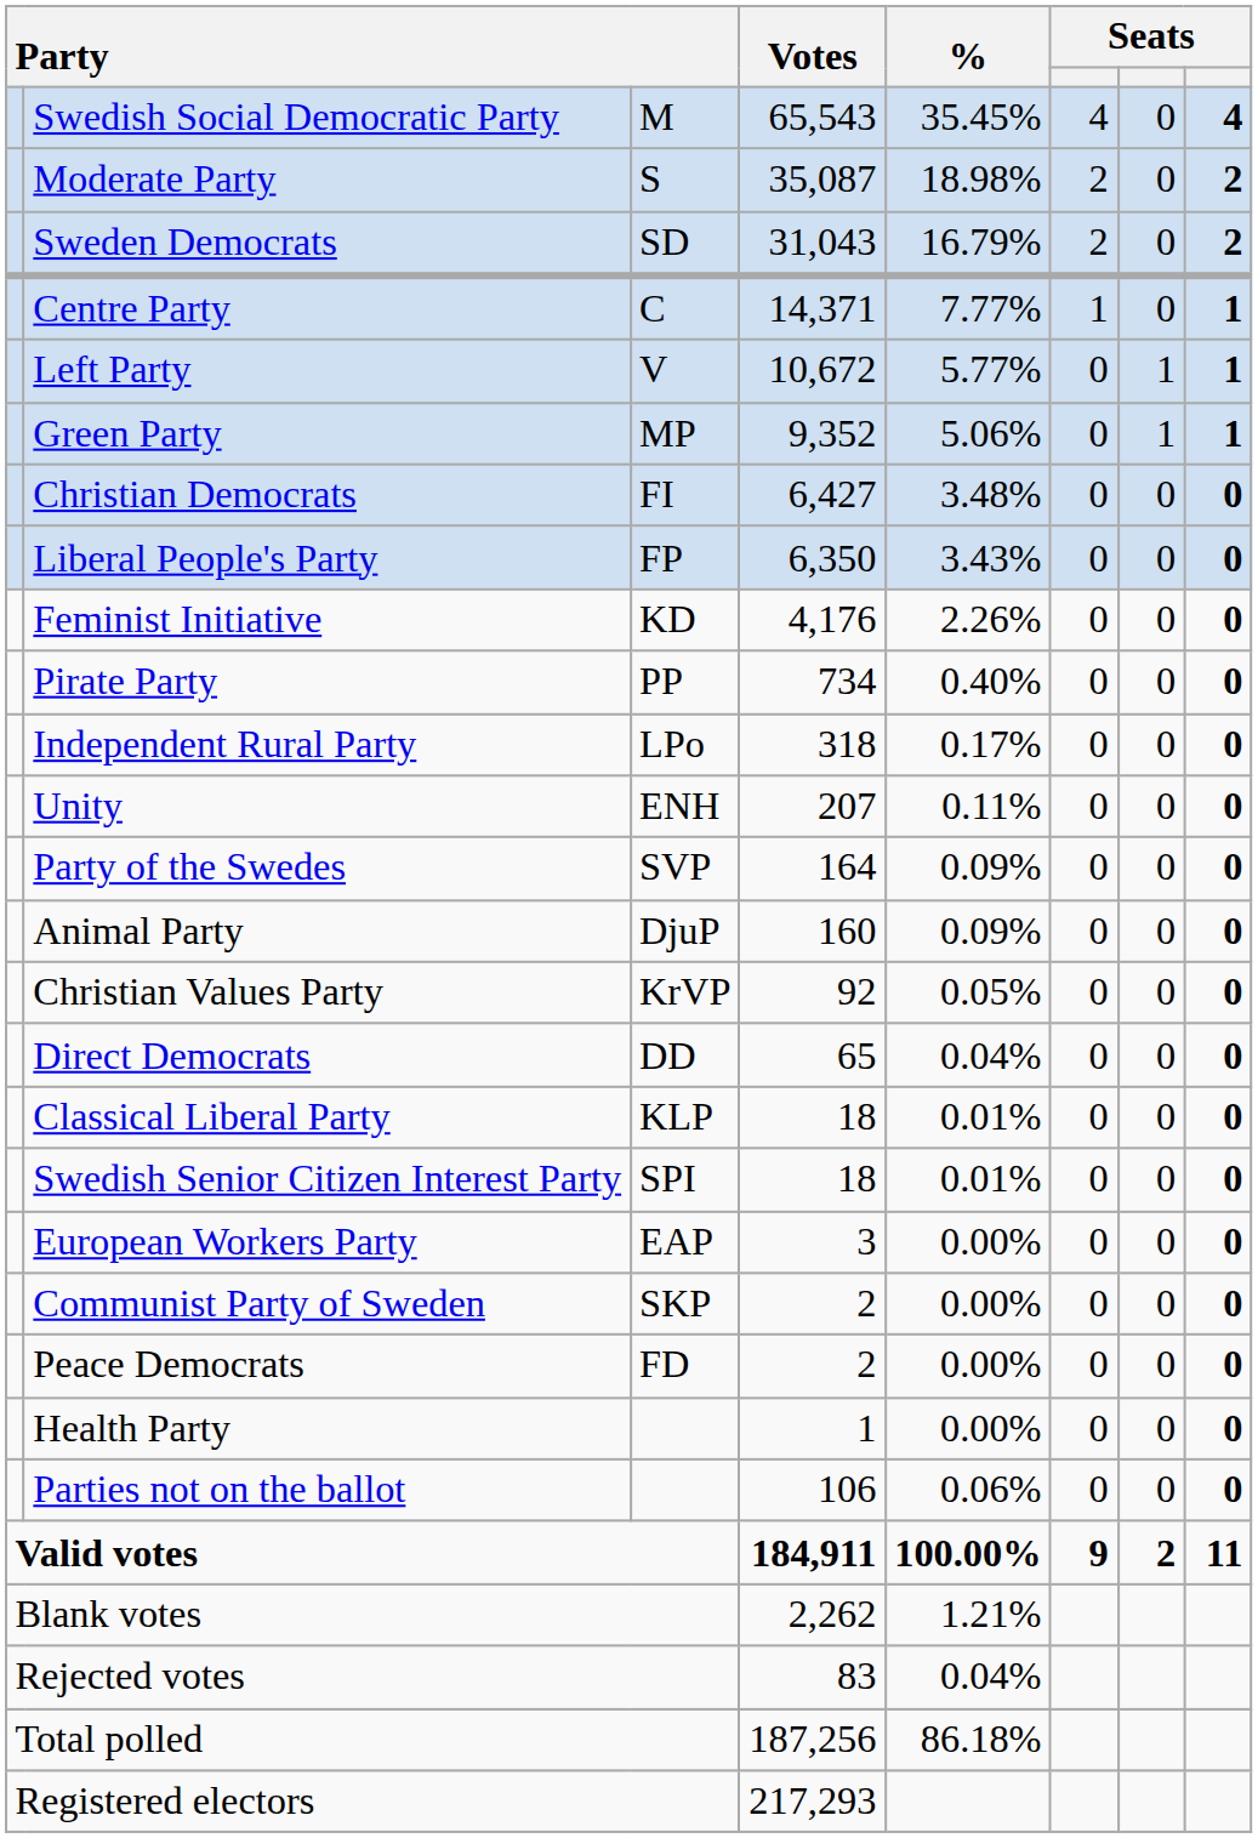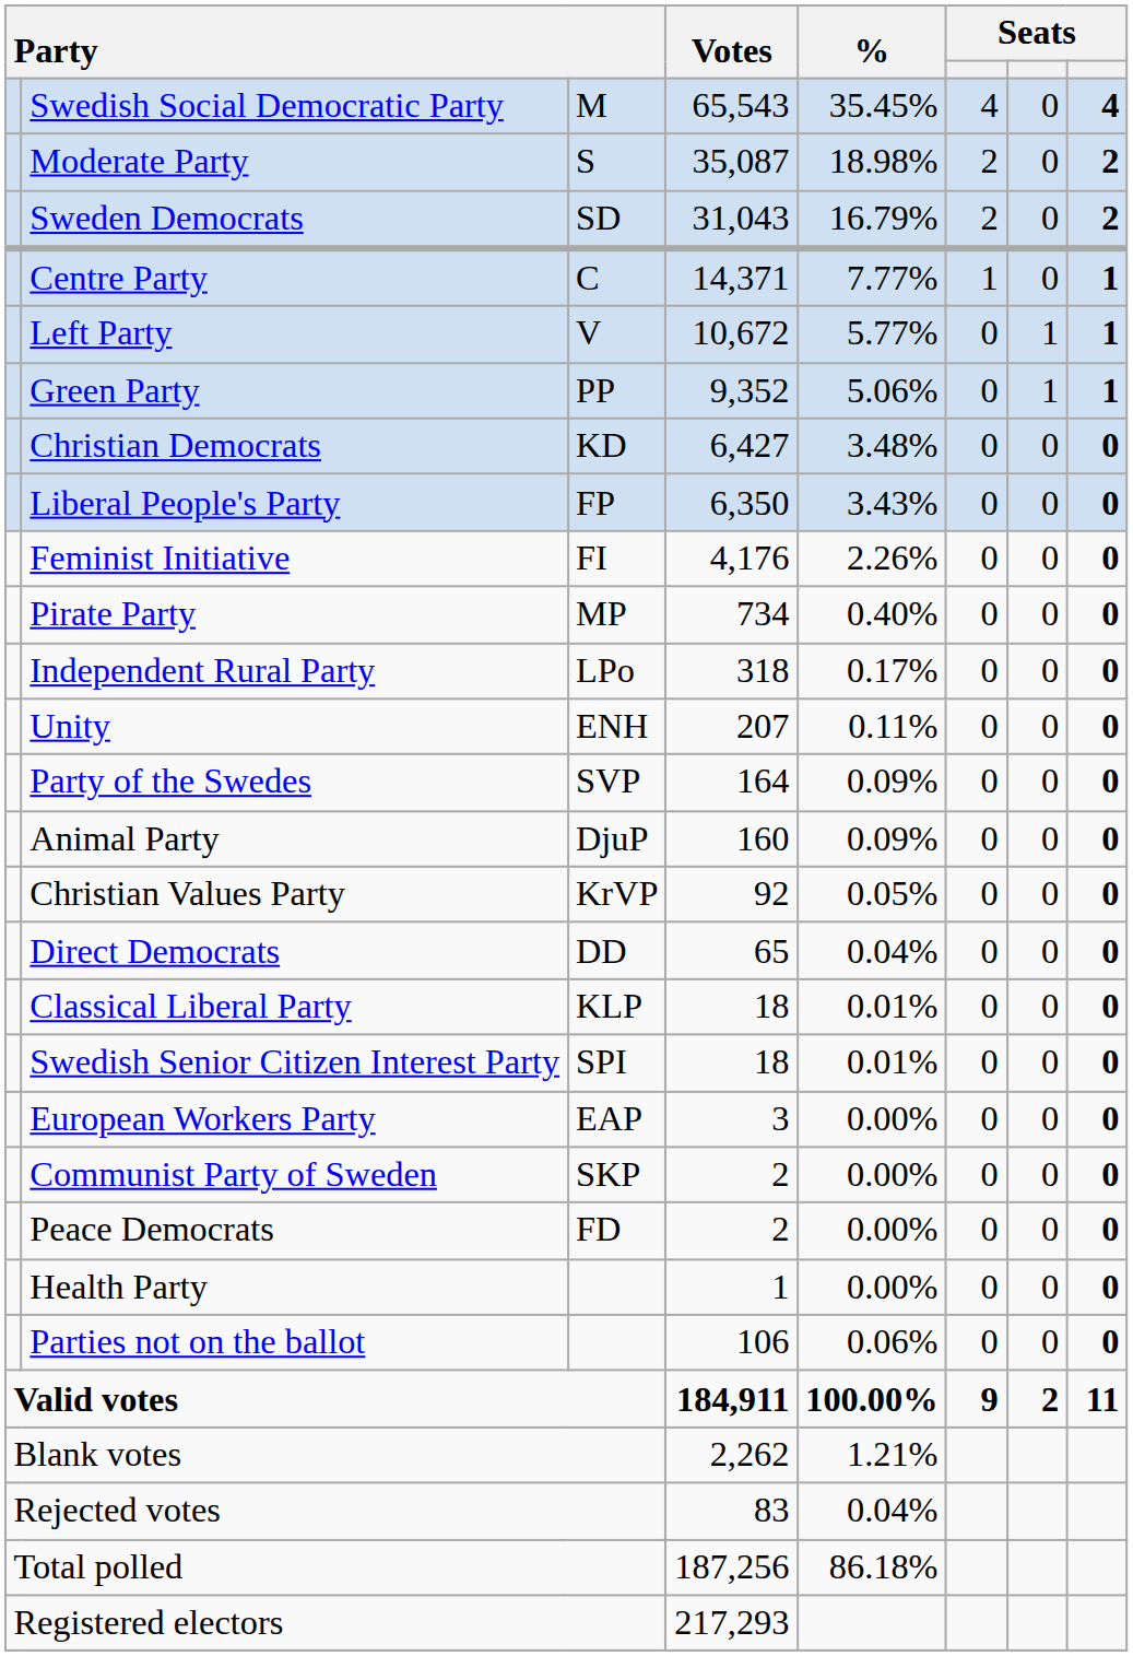 <table class="wikitable" border="1" style="text-align:right;">
 <tr>
 <th style="text-align:left;" valign=bottom rowspan=2 colspan=3>Party</th>
 <th align=center valign=bottom rowspan=2 width="50">Votes</th>
 <th align=center valign=bottom rowspan=2 width="50">%</th>
 <th colspan=3>Seats</th>
 </tr>
 <tr>
 <th align=center valign=bottom width="20"><small></small></th>
 <th align=center valign=bottom width="20"><small><a href='#'></a></small></th>
 <th align=center valign=bottom width="20"><small></small></th>
 </tr>
 <tr style="background:#CEE0F2;">
 <td></td>
 <td align=left style="white-space: nowrap;"><a href='#'>Swedish Social Democratic Party</a></td>
 <td align=left>M</td>
 <td>65,543</td>
 <td>35.45%</td>
 <td>4</td>
 <td>0</td>
 <td><strong>4</strong></td>
 </tr>
 <tr style="background:#CEE0F2;">
 <td></td>
 <td align=left><a href='#'>Moderate Party</a></td>
 <td align=left>S</td>
 <td>35,087</td>
 <td>18.98%</td>
 <td>2</td>
 <td>0</td>
 <td><strong>2</strong></td>
 </tr>
 <tr style="background:#CEE0F2;">
 <td></td>
 <td align=left><a href='#'>Sweden Democrats</a></td>
 <td align=left>SD</td>
 <td>31,043</td>
 <td>16.79%</td>
 <td>2</td>
 <td>0</td>
 <td><strong>2</strong></td>
 </tr>
 <tr style="background:#CEE0F2; border-top:3px solid darkgray;">
 <td></td>
 <td align=left><a href='#'>Centre Party</a></td>
 <td align=left>C</td>
 <td>14,371</td>
 <td>7.77%</td>
 <td>1</td>
 <td>0</td>
 <td><strong>1</strong></td>
 </tr>
 <tr style="background:#CEE0F2;">
 <td></td>
 <td align=left><a href='#'>Left Party</a></td>
 <td align=left>V</td>
 <td>10,672</td>
 <td>5.77%</td>
 <td>0</td>
 <td>1</td>
 <td><strong>1</strong></td>
 </tr>
 <tr style="background:#CEE0F2;">
 <td></td>
 <td align=left><a href='#'>Green Party</a></td>
-<td align=left>MP</td>
+<td align=left>PP</td>
 <td>9,352</td>
 <td>5.06%</td>
 <td>0</td>
 <td>1</td>
 <td><strong>1</strong></td>
 </tr>
 <tr style="background:#CEE0F2;">
 <td></td>
 <td align=left><a href='#'>Christian Democrats</a></td>
-<td align=left>FI</td>
+<td align=left>KD</td>
 <td>6,427</td>
 <td>3.48%</td>
 <td>0</td>
 <td>0</td>
 <td><strong>0</strong></td>
 </tr>
 <tr style="background:#CEE0F2;">
 <td></td>
 <td align=left><a href='#'>Liberal People's Party</a></td>
 <td align=left>FP</td>
 <td>6,350</td>
 <td>3.43%</td>
 <td>0</td>
 <td>0</td>
 <td><strong>0</strong></td>
 </tr>
 <tr>
 <td></td>
 <td align=left><a href='#'>Feminist Initiative</a></td>
-<td align=left>KD</td>
+<td align=left>FI</td>
 <td>4,176</td>
 <td>2.26%</td>
 <td>0</td>
 <td>0</td>
 <td><strong>0</strong></td>
 </tr>
 <tr>
 <td></td>
 <td align=left><a href='#'>Pirate Party</a></td>
-<td align=left>PP</td>
+<td align=left>MP</td>
 <td>734</td>
 <td>0.40%</td>
 <td>0</td>
 <td>0</td>
 <td><strong>0</strong></td>
 </tr>
 <tr>
 <td></td>
 <td align=left><a href='#'>Independent Rural Party</a></td>
 <td align=left>LPo</td>
 <td>318</td>
 <td>0.17%</td>
 <td>0</td>
 <td>0</td>
 <td><strong>0</strong></td>
 </tr>
 <tr>
 <td></td>
 <td align=left><a href='#'>Unity</a></td>
 <td align=left>ENH</td>
 <td>207</td>
 <td>0.11%</td>
 <td>0</td>
 <td>0</td>
 <td><strong>0</strong></td>
 </tr>
 <tr>
 <td></td>
 <td align=left><a href='#'>Party of the Swedes</a></td>
 <td align=left>SVP</td>
 <td>164</td>
 <td>0.09%</td>
 <td>0</td>
 <td>0</td>
 <td><strong>0</strong></td>
 </tr>
 <tr>
 <td></td>
 <td align=left>Animal Party</td>
 <td align=left>DjuP</td>
 <td>160</td>
 <td>0.09%</td>
 <td>0</td>
 <td>0</td>
 <td><strong>0</strong></td>
 </tr>
 <tr>
 <td></td>
 <td align=left>Christian Values Party</td>
 <td align=left>KrVP</td>
 <td>92</td>
 <td>0.05%</td>
 <td>0</td>
 <td>0</td>
 <td><strong>0</strong></td>
 </tr>
 <tr>
 <td></td>
 <td align=left><a href='#'>Direct Democrats</a></td>
 <td align=left>DD</td>
 <td>65</td>
 <td>0.04%</td>
 <td>0</td>
 <td>0</td>
 <td><strong>0</strong></td>
 </tr>
 <tr>
 <td></td>
 <td align=left><a href='#'>Classical Liberal Party</a></td>
 <td align=left>KLP</td>
 <td>18</td>
 <td>0.01%</td>
 <td>0</td>
 <td>0</td>
 <td><strong>0</strong></td>
 </tr>
 <tr>
 <td></td>
 <td align=left><a href='#'>Swedish Senior Citizen Interest Party</a></td>
 <td align=left>SPI</td>
 <td>18</td>
 <td>0.01%</td>
 <td>0</td>
 <td>0</td>
 <td><strong>0</strong></td>
 </tr>
 <tr>
 <td></td>
 <td align=left><a href='#'>European Workers Party</a></td>
 <td align=left>EAP</td>
 <td>3</td>
 <td>0.00%</td>
 <td>0</td>
 <td>0</td>
 <td><strong>0</strong></td>
 </tr>
 <tr>
 <td></td>
 <td align=left><a href='#'>Communist Party of Sweden</a></td>
 <td align=left>SKP</td>
 <td>2</td>
 <td>0.00%</td>
 <td>0</td>
 <td>0</td>
 <td><strong>0</strong></td>
 </tr>
 <tr>
 <td></td>
 <td align=left>Peace Democrats</td>
 <td align=left>FD</td>
 <td>2</td>
 <td>0.00%</td>
 <td>0</td>
 <td>0</td>
 <td><strong>0</strong></td>
 </tr>
 <tr>
 <td></td>
 <td align=left>Health Party</td>
 <td align=left></td>
 <td>1</td>
 <td>0.00%</td>
 <td>0</td>
 <td>0</td>
 <td><strong>0</strong></td>
 </tr>
 <tr>
 <td></td>
 <td align=left><a href='#'>Parties not on the ballot</a></td>
 <td></td>
 <td>106</td>
 <td>0.06%</td>
 <td>0</td>
 <td>0</td>
 <td><strong>0</strong></td>
 </tr>
 <tr style="font-weight:bold">
 <td align=left colspan=3>Valid votes</td>
 <td>184,911</td>
 <td>100.00%</td>
 <td>9</td>
 <td>2</td>
 <td>11</td>
 </tr>
 <tr>
 <td align=left colspan=3>Blank votes</td>
 <td>2,262</td>
 <td>1.21%</td>
 <td></td>
 <td></td>
 <td></td>
 </tr>
 <tr>
 <td align=left colspan=3>Rejected votes</td>
 <td>83</td>
 <td>0.04%</td>
 <td></td>
 <td></td>
 <td></td>
 </tr>
 <tr>
 <td align=left colspan=3>Total polled</td>
 <td>187,256</td>
 <td>86.18%</td>
 <td></td>
 <td></td>
 <td></td>
 </tr>
 <tr>
 <td align=left colspan=3>Registered electors</td>
 <td>217,293</td>
 <td></td>
 <td></td>
 <td></td>
 <td></td>
 </tr>
 </table>
